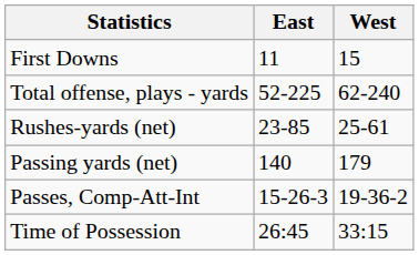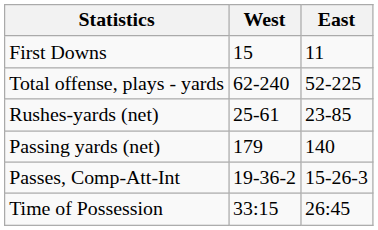 <table class="wikitable">
 <tr>
 <th>Statistics</th>
+<th>West</th>
 <th>East</th>
-<th>West</th>
 </tr>
 <tr>
 <td>First Downs</td>
+<td>15</td>
 <td>11</td>
-<td>15</td>
 </tr>
 <tr>
 <td>Total offense, plays - yards</td>
+<td>62-240</td>
 <td>52-225</td>
-<td>62-240</td>
 </tr>
 <tr>
 <td>Rushes-yards (net)</td>
+<td>25-61</td>
 <td>23-85</td>
-<td>25-61</td>
 </tr>
 <tr>
 <td>Passing yards (net)</td>
+<td>179</td>
 <td>140</td>
-<td>179</td>
 </tr>
 <tr>
 <td>Passes, Comp-Att-Int</td>
+<td>19-36-2</td>
 <td>15-26-3</td>
-<td>19-36-2</td>
 </tr>
 <tr>
 <td>Time of Possession</td>
+<td>33:15</td>
 <td>26:45</td>
-<td>33:15</td>
 </tr>
 </table>
